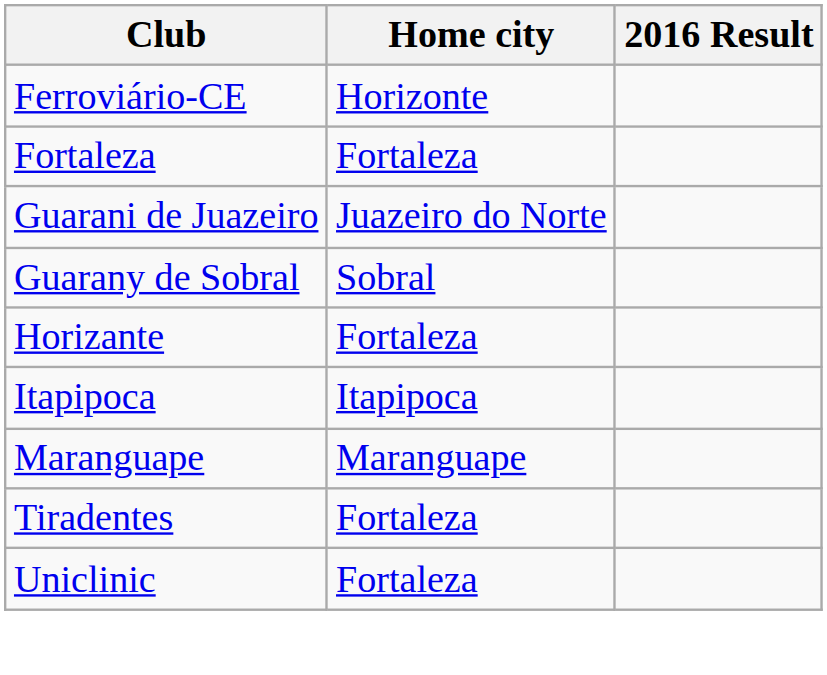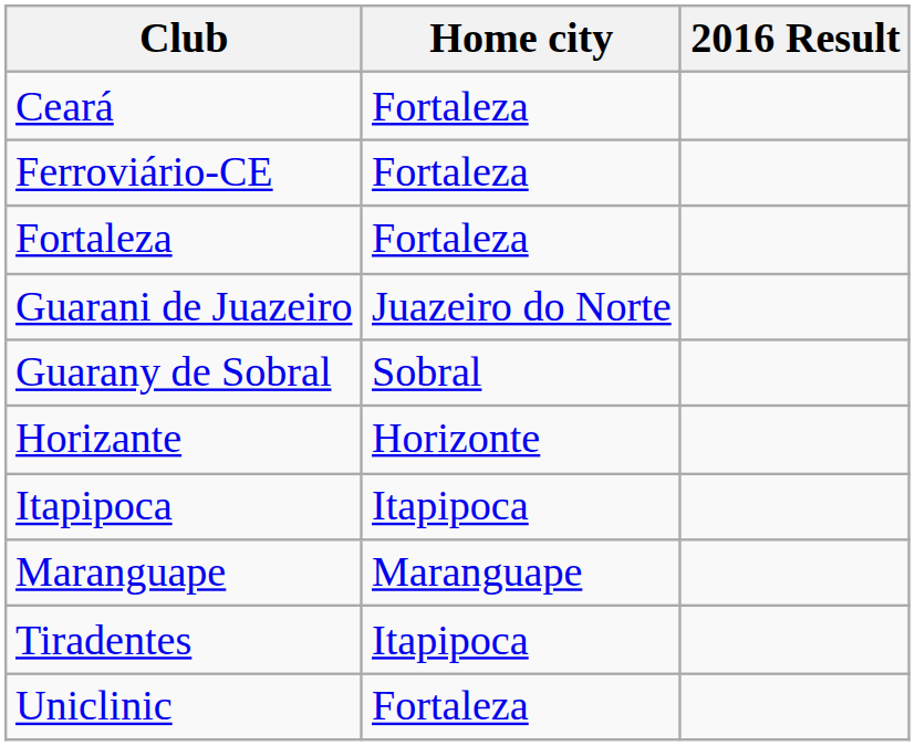 <table class="wikitable sortable">
 <tr>
 <th>Club</th>
 <th>Home city</th>
 <th>2016 Result</th>
 </tr>
 <tr>
+<td><a href='#'>Ceará</a></td>
+<td><a href='#'>Fortaleza</a></td>
+<td></td>
+</tr>
+<tr>
 <td><a href='#'>Ferroviário-CE</a></td>
-<td><a href='#'>Horizonte</a></td>
+<td><a href='#'>Fortaleza</a></td>
 <td></td>
 </tr>
 <tr>
 <td><a href='#'>Fortaleza</a></td>
 <td><a href='#'>Fortaleza</a></td>
 <td></td>
 </tr>
 <tr>
 <td><a href='#'>Guarani de Juazeiro</a></td>
 <td><a href='#'>Juazeiro do Norte</a></td>
 <td></td>
 </tr>
 <tr>
 <td><a href='#'>Guarany de Sobral</a></td>
 <td><a href='#'>Sobral</a></td>
 <td></td>
 </tr>
 <tr>
 <td><a href='#'>Horizante</a></td>
-<td><a href='#'>Fortaleza</a></td>
+<td><a href='#'>Horizonte</a></td>
 <td></td>
 </tr>
 <tr>
 <td><a href='#'>Itapipoca</a></td>
 <td><a href='#'>Itapipoca</a></td>
 <td></td>
 </tr>
 <tr>
 <td><a href='#'>Maranguape</a></td>
 <td><a href='#'>Maranguape</a></td>
 <td></td>
 </tr>
 <tr>
 <td><a href='#'>Tiradentes</a></td>
-<td><a href='#'>Fortaleza</a></td>
+<td><a href='#'>Itapipoca</a></td>
 <td></td>
 </tr>
 <tr>
 <td><a href='#'>Uniclinic</a></td>
 <td><a href='#'>Fortaleza</a></td>
 <td></td>
 </tr>
 </table>
